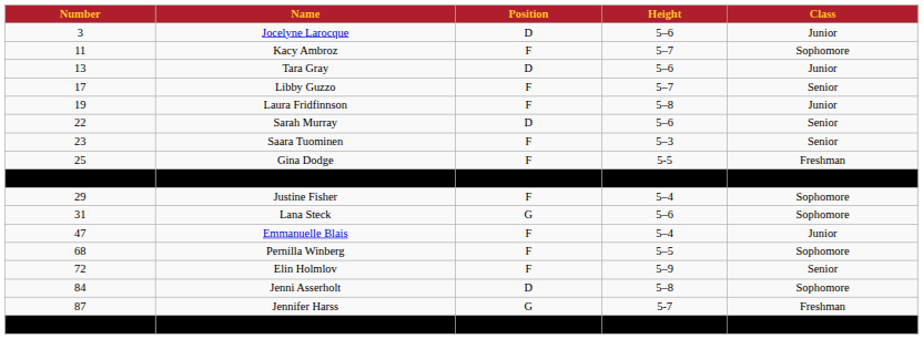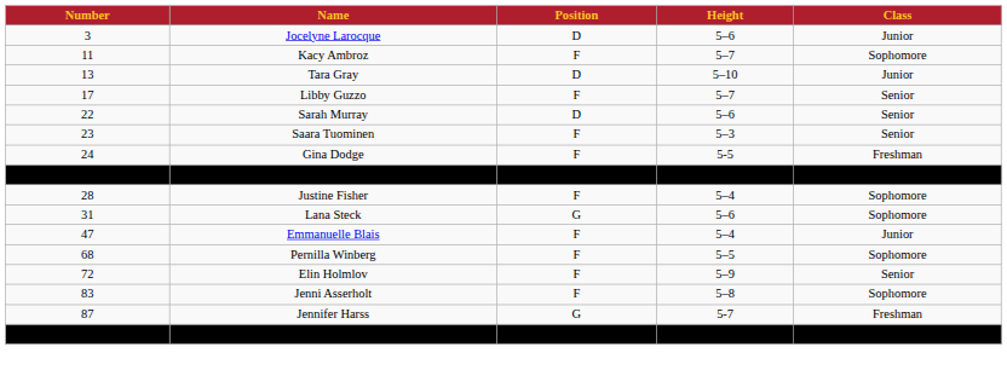 <table class="wikitable" width="80%">
 <tr align="center"  style=" background:#AF1E2D;color:#FFC61E;">
 <td><strong>Number</strong></td>
 <td><strong>Name</strong></td>
 <td><strong>Position</strong></td>
 <td><strong>Height</strong></td>
 <td><strong>Class</strong></td>
 </tr>
 <tr align="center" bgcolor="">
 <td>3</td>
 <td><a href='#'>Jocelyne Larocque</a></td>
 <td>D</td>
 <td>5–6</td>
 <td>Junior</td>
 </tr>
 <tr align="center" bgcolor="">
 <td>11</td>
 <td>Kacy Ambroz</td>
 <td>F</td>
 <td>5–7</td>
 <td>Sophomore</td>
 </tr>
 <tr align="center" bgcolor="">
 <td>13</td>
 <td>Tara Gray</td>
 <td>D</td>
-<td>5–6</td>
+<td>5–10</td>
 <td>Junior</td>
 </tr>
 <tr align="center" bgcolor="">
 <td>17</td>
 <td>Libby Guzzo</td>
 <td>F</td>
 <td>5–7</td>
 <td>Senior</td>
-</tr>
-<tr align="center" bgcolor="">
-<td>19</td>
-<td>Laura Fridfinnson</td>
-<td>F</td>
-<td>5–8</td>
-<td>Junior</td>
 </tr>
 <tr align="center" bgcolor="">
 <td>22</td>
 <td>Sarah Murray</td>
 <td>D</td>
 <td>5–6</td>
 <td>Senior</td>
 </tr>
 <tr align="center" bgcolor="">
 <td>23</td>
 <td>Saara Tuominen</td>
 <td>F</td>
 <td>5–3</td>
 <td>Senior</td>
 </tr>
 <tr align="center" bgcolor="">
-<td>25</td>
+<td>24</td>
 <td>Gina Dodge</td>
 <td>F</td>
 <td>5-5</td>
 <td>Freshman</td>
 </tr>
 <tr align=“”center” bgcolor=“”>
 <td>26</td>
 <td>Heidi Pelttari</td>
 <td>D</td>
 <td>5–5</td>
 <td>Senior</td>
 </tr>
 <tr align="center" bgcolor="">
-<td>29</td>
+<td>28</td>
 <td>Justine Fisher</td>
 <td>F</td>
 <td>5–4</td>
 <td>Sophomore</td>
 </tr>
 <tr align="center" bgcolor="">
 <td>31</td>
 <td>Lana Steck</td>
 <td>G</td>
 <td>5–6</td>
 <td>Sophomore</td>
 </tr>
 <tr align="center" bgcolor="">
 <td>47</td>
 <td><a href='#'>Emmanuelle Blais</a></td>
 <td>F</td>
 <td>5–4</td>
 <td>Junior</td>
 </tr>
 <tr align="center" bgcolor="">
 <td>68</td>
 <td>Pernilla Winberg</td>
 <td>F</td>
 <td>5–5</td>
 <td>Sophomore</td>
 </tr>
 <tr align="center" bgcolor="">
 <td>72</td>
 <td>Elin Holmlov</td>
 <td>F</td>
 <td>5–9</td>
 <td>Senior</td>
 </tr>
 <tr align="center" bgcolor="">
-<td>84</td>
+<td>83</td>
 <td>Jenni Asserholt</td>
-<td>D</td>
+<td>F</td>
 <td>5–8</td>
 <td>Sophomore</td>
 </tr>
 <tr align="center" bgcolor="">
 <td>87</td>
 <td>Jennifer Harss</td>
 <td>G</td>
 <td>5-7</td>
 <td>Freshman</td>
 </tr>
 <tr align=“center” bgcolor=“”>
 <td>88</td>
 <td>Jaime Rasmussen</td>
 <td>D</td>
 <td>5–8</td>
 <td>Senior</td>
 </tr>
 <tr align="center" bgcolor="">
 </tr>
 </table>
